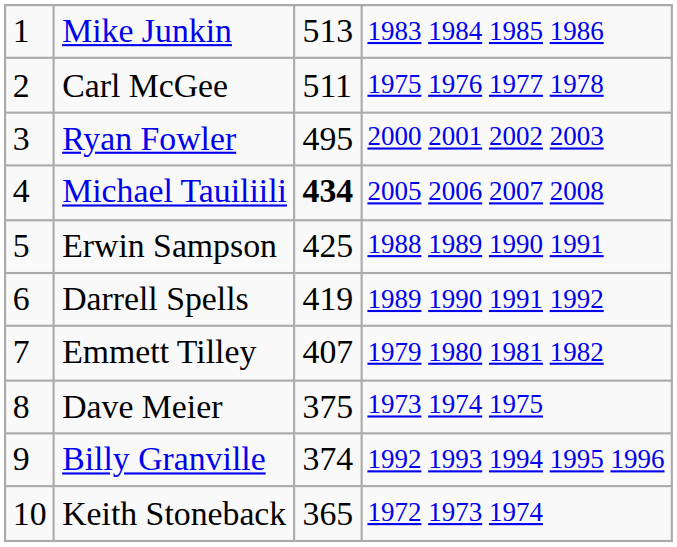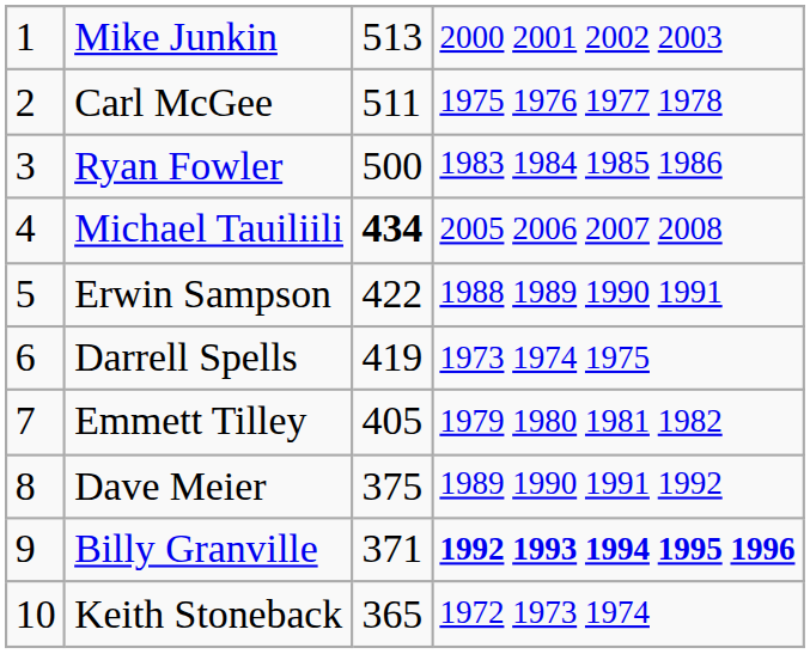 <table class="wikitable">
 <tr>
 </tr>
 <tr>
 <td>1</td>
 <td><a href='#'>Mike Junkin</a></td>
 <td>513</td>
-<td style="font-size:80%;"><a href='#'>1983</a> <a href='#'>1984</a> <a href='#'>1985</a> <a href='#'>1986</a></td>
+<td style="font-size:80%;"><a href='#'>2000</a> <a href='#'>2001</a> <a href='#'>2002</a> <a href='#'>2003</a></td>
 </tr>
 <tr>
 <td>2</td>
 <td>Carl McGee</td>
 <td>511</td>
 <td style="font-size:80%;"><a href='#'>1975</a> <a href='#'>1976</a> <a href='#'>1977</a> <a href='#'>1978</a></td>
 </tr>
 <tr>
 <td>3</td>
 <td><a href='#'>Ryan Fowler</a></td>
-<td>495</td>
-<td style="font-size:80%;"><a href='#'>2000</a> <a href='#'>2001</a> <a href='#'>2002</a> <a href='#'>2003</a></td>
+<td>500</td>
+<td style="font-size:80%;"><a href='#'>1983</a> <a href='#'>1984</a> <a href='#'>1985</a> <a href='#'>1986</a></td>
 </tr>
 <tr>
 <td>4</td>
 <td><a href='#'>Michael Tauiliili</a></td>
 <td><strong>434</strong></td>
 <td style="font-size:80%;"><a href='#'>2005</a> <a href='#'>2006</a> <a href='#'>2007</a> <a href='#'>2008</a></td>
 </tr>
 <tr>
 <td>5</td>
 <td>Erwin Sampson</td>
-<td>425</td>
+<td>422</td>
 <td style="font-size:80%;"><a href='#'>1988</a> <a href='#'>1989</a> <a href='#'>1990</a> <a href='#'>1991</a></td>
 </tr>
 <tr>
 <td>6</td>
 <td>Darrell Spells</td>
 <td>419</td>
-<td style="font-size:80%;"><a href='#'>1989</a> <a href='#'>1990</a> <a href='#'>1991</a> <a href='#'>1992</a></td>
+<td style="font-size:80%;"><a href='#'>1973</a> <a href='#'>1974</a> <a href='#'>1975</a></td>
 </tr>
 <tr>
 <td>7</td>
 <td>Emmett Tilley</td>
-<td>407</td>
+<td>405</td>
 <td style="font-size:80%;"><a href='#'>1979</a> <a href='#'>1980</a> <a href='#'>1981</a> <a href='#'>1982</a></td>
 </tr>
 <tr>
 <td>8</td>
 <td>Dave Meier</td>
 <td>375</td>
-<td style="font-size:80%;"><a href='#'>1973</a> <a href='#'>1974</a> <a href='#'>1975</a></td>
+<td style="font-size:80%;"><a href='#'>1989</a> <a href='#'>1990</a> <a href='#'>1991</a> <a href='#'>1992</a></td>
 </tr>
 <tr>
 <td>9</td>
 <td><a href='#'>Billy Granville</a></td>
-<td>374</td>
-<td style="font-size:80%;"><a href='#'>1992</a> <a href='#'>1993</a> <a href='#'>1994</a> <a href='#'>1995</a> <a href='#'>1996</a></td>
+<td>371</td>
+<td style="font-size:80%;"><strong><a href='#'>1992</a> <a href='#'>1993</a> <a href='#'>1994</a> <a href='#'>1995</a> <a href='#'>1996</a></strong></td>
 </tr>
 <tr>
 <td>10</td>
 <td>Keith Stoneback</td>
 <td>365</td>
 <td style="font-size:80%;"><a href='#'>1972</a> <a href='#'>1973</a> <a href='#'>1974</a></td>
 </tr>
 </table>
